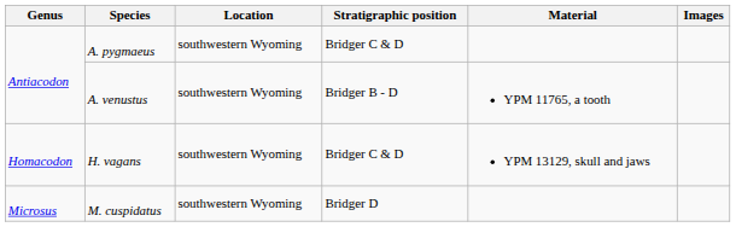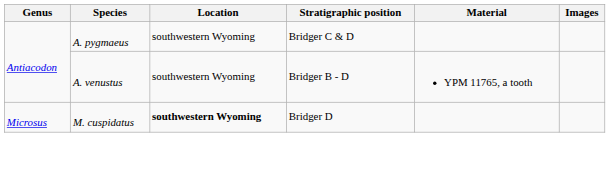 <table class="wikitable sortable"  style="margin:auto; width:100%;">
 <tr>
 <th>Genus</th>
 <th>Species</th>
 <th>Location</th>
 <th>Stratigraphic position</th>
 <th>Material</th>
 <th>Images</th>
 </tr>
 <tr>
 <td rowspan=2><br><em><a href='#'>Antiacodon</a></em></td>
 <td><br><em>A. pygmaeus</em></td>
 <td>southwestern Wyoming</td>
 <td>Bridger C & D</td>
 <td></td>
 <td></td>
 </tr>
 <tr>
 <td><br><em>A. venustus</em></td>
 <td>southwestern Wyoming</td>
 <td>Bridger B - D</td>
 <td><br><ul><li>YPM 11765, a tooth</li></ul></td>
 <td></td>
 </tr>
 <tr>
-<td rowspan=1><br><em><a href='#'>Homacodon</a></em></td>
-<td><br><em>H. vagans</em></td>
-<td>southwestern Wyoming</td>
-<td>Bridger C & D</td>
-<td><br><ul><li>YPM 13129, skull and jaws</li></ul></td>
-<td></td>
-</tr>
-<tr>
 <td rowspan=1><br><em><a href='#'>Microsus</a></em></td>
 <td><br><em>M. cuspidatus</em></td>
-<td>southwestern Wyoming</td>
+<td><strong>southwestern Wyoming</strong></td>
 <td>Bridger D</td>
 <td></td>
 <td></td>
 </tr>
 </table>
